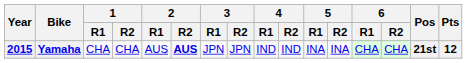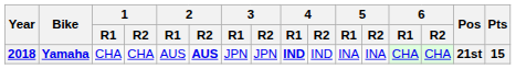 <table class="wikitable" style="text-align:center; font-size:90%">
 <tr>
 <th valign="middle" rowspan=2>Year</th>
 <th valign="middle" rowspan=2>Bike</th>
 <th colspan=2>1</th>
 <th colspan=2>2</th>
 <th colspan=2>3</th>
 <th colspan=2>4</th>
 <th colspan=2>5</th>
 <th colspan=2>6</th>
 <th rowspan=2>Pos</th>
 <th rowspan=2>Pts</th>
 </tr>
 <tr>
 <th>R1</th>
 <th>R2</th>
 <th>R1</th>
 <th>R2</th>
 <th>R1</th>
 <th>R2</th>
 <th>R1</th>
 <th>R2</th>
 <th>R1</th>
 <th>R2</th>
 <th>R1</th>
 <th>R2</th>
 </tr>
 <tr>
-<th><a href='#'>2015</a></th>
+<th><a href='#'>2018</a></th>
 <th><a href='#'>Yamaha</a></th>
 <td style="background:#;"><a href='#'>CHA</a><br></td>
 <td style="background:#;"><a href='#'>CHA</a><br></td>
 <td style="background:#;"><a href='#'>AUS</a><br></td>
 <td style="background:#;"><strong><a href='#'>AUS</a><br></strong></td>
 <td style="background:#;"><a href='#'>JPN</a><br></td>
 <td style="background:#;"><a href='#'>JPN</a><br></td>
-<td style="background:#;"><a href='#'>IND</a><br></td>
+<td style="background:#;"><strong><a href='#'>IND</a><br></strong></td>
 <td style="background:#;"><a href='#'>IND</a><br></td>
 <td style="background:#;"><a href='#'>INA</a><br></td>
 <td style="background:#;"><a href='#'>INA</a><br></td>
 <td style="background:#dfffdf;"><a href='#'>CHA</a><br></td>
 <td style="background:#dfffdf;"><a href='#'>CHA</a><br></td>
 <th style="background:#;">21st</th>
-<th style="background:#;">12</th>
+<th style="background:#;">15</th>
 </tr>
 </table>
